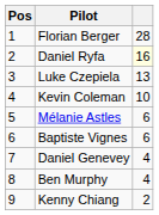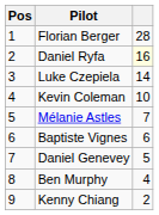 <table class="wikitable" style="font-size: 95%;">
 <tr>
 <th>Pos</th>
 <th>Pilot</th>
 <th></th>
 </tr>
 <tr>
 <td>1</td>
 <td> Florian Berger</td>
 <td align="right">28</td>
 </tr>
 <tr>
 <td>2</td>
 <td> Daniel Ryfa</td>
 <td align="right" style="background: lightyellow;">16</td>
 </tr>
 <tr>
 <td>3</td>
 <td> Luke Czepiela</td>
-<td align="right">13</td>
+<td align="right">14</td>
 </tr>
 <tr>
 <td>4</td>
 <td> Kevin Coleman</td>
 <td align="right">10</td>
 </tr>
 <tr>
 <td>5</td>
 <td> <a href='#'>Mélanie Astles</a></td>
-<td align="right">6</td>
+<td align="right">7</td>
 </tr>
 <tr>
 <td>6</td>
 <td> Baptiste Vignes</td>
 <td align="right">6</td>
 </tr>
 <tr>
 <td>7</td>
 <td> Daniel Genevey</td>
-<td align="right">4</td>
+<td align="right">5</td>
 </tr>
 <tr>
 <td>8</td>
 <td> Ben Murphy</td>
 <td align="right">4</td>
 </tr>
 <tr>
 <td>9</td>
 <td> Kenny Chiang</td>
 <td align="right">2</td>
 </tr>
 </table>
